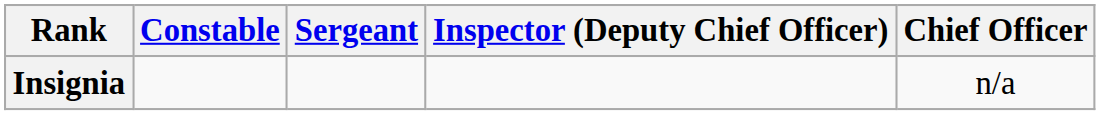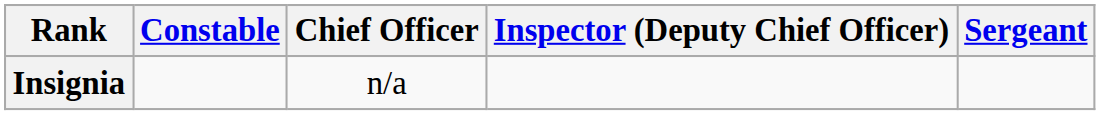 <table class="wikitable" style="text-align: center;">
 <tr>
 <th>Rank</th>
 <th><a href='#'>Constable</a></th>
+<th>Chief Officer</th>
+<th><a href='#'>Inspector</a> (Deputy Chief Officer)</th>
 <th><a href='#'>Sergeant</a></th>
-<th><a href='#'>Inspector</a> (Deputy Chief Officer)</th>
-<th>Chief Officer</th>
 </tr>
 <tr>
 <th>Insignia</th>
 <td style="vertical-align: middle"></td>
+<td>n/a</td>
 <td style="vertical-align: middle"></td>
 <td style="vertical-align: middle"></td>
-<td>n/a</td>
 </tr>
 </table>
